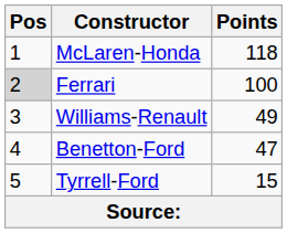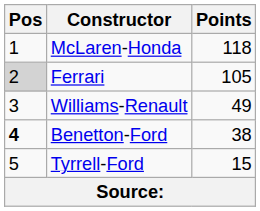 <table class="wikitable" style="font-size: 95%;">
 <tr>
 <th>Pos</th>
 <th>Constructor</th>
 <th>Points</th>
 </tr>
 <tr>
 <td>1</td>
 <td> <a href='#'>McLaren</a>-<a href='#'>Honda</a></td>
 <td align="right">118</td>
 </tr>
 <tr>
 <td style="background: lightgrey;">2</td>
 <td> <a href='#'>Ferrari</a></td>
-<td align="right">100</td>
+<td align="right">105</td>
 </tr>
 <tr>
 <td>3</td>
 <td> <a href='#'>Williams</a>-<a href='#'>Renault</a></td>
 <td align="right">49</td>
 </tr>
 <tr>
-<td>4</td>
+<td><strong>4</strong></td>
 <td> <a href='#'>Benetton</a>-<a href='#'>Ford</a></td>
-<td align="right">47</td>
+<td align="right">38</td>
 </tr>
 <tr>
 <td>5</td>
 <td> <a href='#'>Tyrrell</a>-<a href='#'>Ford</a></td>
 <td align="right">15</td>
 </tr>
 <tr>
 <th colspan=4>Source: </th>
 </tr>
 </table>
